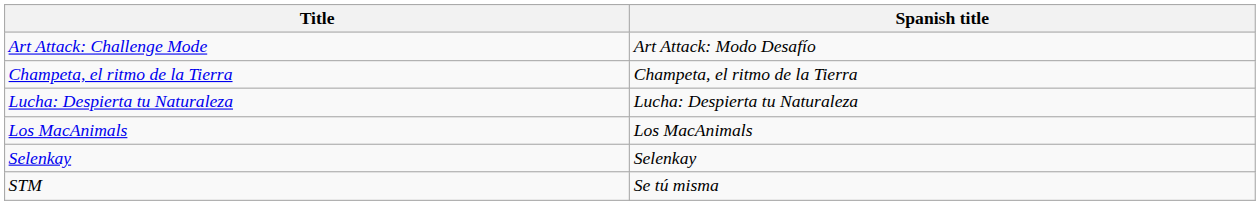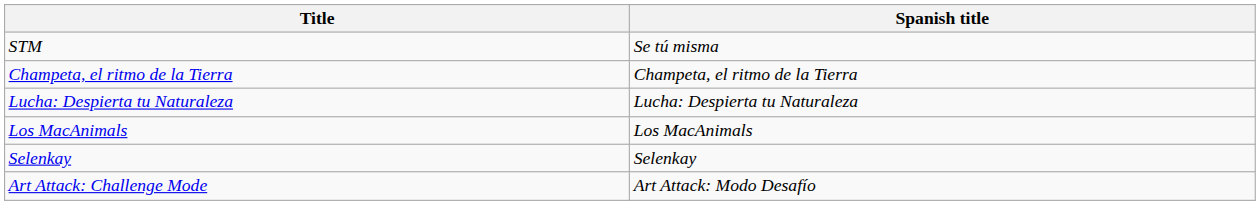 <table class="wikitable sortable plainrowheaders" style="width:90%;">
 <tr>
 <th scope="col">Title</th>
 <th scope="col">Spanish title</th>
 </tr>
 <tr>
-<td><em><a href='#'>Art Attack: Challenge Mode</a></em></td>
-<td><em>Art Attack: Modo Desafío</em></td>
+<td><em>STM</em></td>
+<td><em>Se tú misma</em></td>
 </tr>
 <tr>
 <td><em><a href='#'>Champeta, el ritmo de la Tierra</a></em></td>
 <td><em>Champeta, el ritmo de la Tierra</em></td>
 </tr>
 <tr>
 <td><em><a href='#'>Lucha: Despierta tu Naturaleza</a></em></td>
 <td><em>Lucha: Despierta tu Naturaleza</em></td>
 </tr>
 <tr>
 <td><em><a href='#'>Los MacAnimals</a></em></td>
 <td><em>Los MacAnimals</em></td>
 </tr>
 <tr>
 <td><em><a href='#'>Selenkay</a></em></td>
 <td><em>Selenkay</em></td>
 </tr>
 <tr>
-<td><em>STM</em></td>
-<td><em>Se tú misma</em></td>
+<td><em><a href='#'>Art Attack: Challenge Mode</a></em></td>
+<td><em>Art Attack: Modo Desafío</em></td>
 </tr>
 </table>
